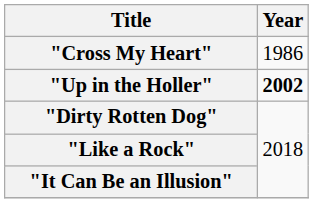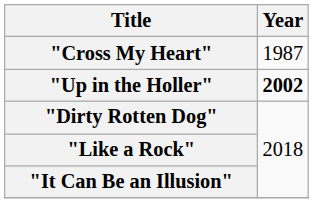 <table class="wikitable plainrowheaders">
 <tr>
 <th style="width:12em;">Title</th>
 <th>Year</th>
 </tr>
 <tr>
 <th scope="row">"Cross My Heart"</th>
-<td>1986</td>
+<td>1987</td>
 </tr>
 <tr>
 <th scope="row">"Up in the Holler"</th>
 <td><strong>2002</strong></td>
 </tr>
 <tr>
 <th scope="row">"Dirty Rotten Dog"</th>
 <td rowspan = "3">2018</td>
 </tr>
 <tr>
 <th scope="row">"Like a Rock"</th>
 </tr>
 <tr>
 <th scope="row">"It Can Be an Illusion"</th>
 </tr>
 <tr>
 </tr>
 </table>
